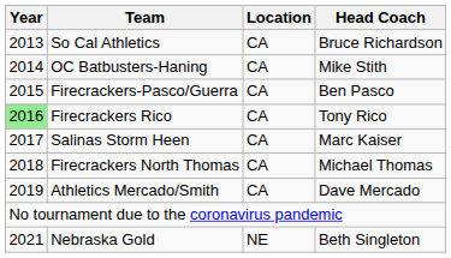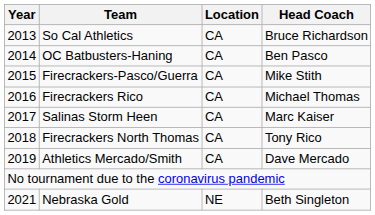 <table class="wikitable">
 <tr>
 <th>Year</th>
 <th>Team</th>
 <th>Location</th>
 <th>Head Coach</th>
 </tr>
 <tr>
 <td>2013</td>
 <td>So Cal Athletics</td>
 <td>CA</td>
 <td>Bruce Richardson</td>
 </tr>
 <tr>
 <td>2014</td>
 <td>OC Batbusters-Haning</td>
 <td>CA</td>
-<td>Mike Stith</td>
+<td>Ben Pasco</td>
 </tr>
 <tr>
 <td>2015</td>
 <td>Firecrackers-Pasco/Guerra</td>
 <td>CA</td>
-<td>Ben Pasco</td>
+<td>Mike Stith</td>
 </tr>
 <tr>
-<td style="background: lightgreen;">2016</td>
+<td>2016</td>
 <td>Firecrackers Rico</td>
 <td>CA</td>
-<td>Tony Rico</td>
+<td>Michael Thomas</td>
 </tr>
 <tr>
 <td>2017</td>
 <td>Salinas Storm Heen</td>
 <td>CA</td>
 <td>Marc Kaiser</td>
 </tr>
 <tr>
 <td>2018</td>
 <td>Firecrackers North Thomas</td>
 <td>CA</td>
-<td>Michael Thomas</td>
+<td>Tony Rico</td>
 </tr>
 <tr>
 <td>2019</td>
 <td>Athletics Mercado/Smith</td>
 <td>CA</td>
 <td>Dave Mercado</td>
 </tr>
 <tr>
 <td colspan="4">No tournament due to the <a href='#'>coronavirus pandemic</a></td>
 </tr>
 <tr>
 <td>2021</td>
 <td>Nebraska Gold</td>
 <td>NE</td>
 <td>Beth Singleton</td>
 </tr>
 </table>
